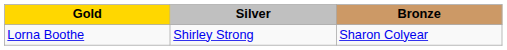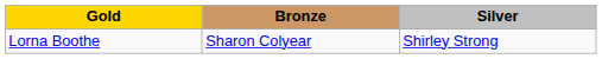 <table class="wikitable" style="text-align:left">
 <tr align="center">
 <td width=200 bgcolor=gold><strong>Gold</strong></td>
+<td width=200 bgcolor=CC9966><strong>Bronze</strong></td>
 <td width=200 bgcolor=silver><strong>Silver</strong></td>
-<td width=200 bgcolor=CC9966><strong>Bronze</strong></td>
 </tr>
 <tr>
 <td><a href='#'>Lorna Boothe</a><br><em></em></td>
+<td><a href='#'>Sharon Colyear</a><br><em></em></td>
 <td><a href='#'>Shirley Strong</a><br><em></em></td>
-<td><a href='#'>Sharon Colyear</a><br><em></em></td>
 </tr>
 </table>
